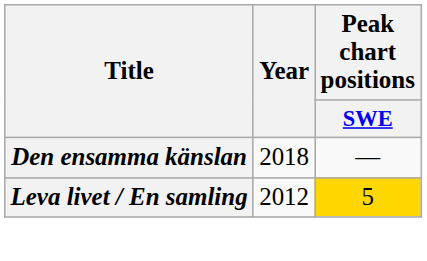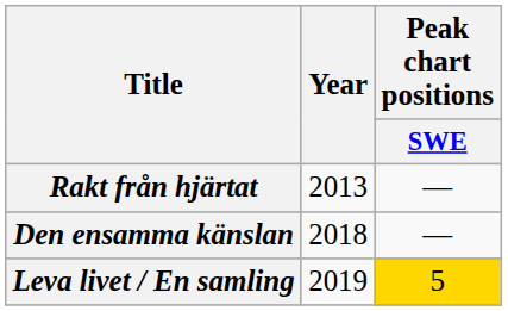 <table class="wikitable plainrowheaders" style="text-align:center;">
 <tr>
 <th rowspan="2" scope="col">Title</th>
 <th rowspan="2" scope="col">Year</th>
 <th colspan="1" scope="col">Peak chart positions</th>
 </tr>
 <tr>
 <th scope="col" style="width:3em;font-size:90%;"><a href='#'>SWE</a></th>
 </tr>
 <tr>
+<th scope="row"><em>Rakt från hjärtat</em></th>
+<td>2013</td>
+<td>—</td>
+</tr>
+<tr>
 <th scope="row"><em>Den ensamma känslan</em></th>
 <td>2018</td>
 <td>—</td>
 </tr>
 <tr>
 <th scope="row"><em>Leva livet / En samling</em></th>
-<td>2012</td>
+<td>2019</td>
 <td style="background: gold;">5<br></td>
 </tr>
 </table>
